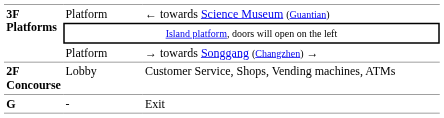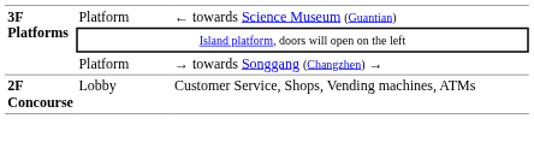 <table table border=0 cellspacing=0 cellpadding=3>
 <tr>
 <td style="border-top:solid 1px gray;" rowspan=3 valign=top><strong>3F<br>Platforms</strong></td>
 <td style="border-top:solid 1px gray;" valign=top>Platform</td>
 <td style="border-top:solid 1px gray;" valign=top>←  towards <a href='#'>Science Museum</a> <small>(<a href='#'>Guantian</a>)</small></td>
 </tr>
 <tr>
 <td style="border-right:solid 2px black;border-left:solid 2px black;border-top:solid 2px black;border-bottom:solid 2px black;text-align:center;" colspan=2><small><a href='#'>Island platform</a>, doors will open on the left</small></td>
 </tr>
 <tr>
 <td>Platform</td>
 <td><span>→</span>  towards <a href='#'>Songgang</a> <small>(<a href='#'>Changzhen</a>)</small> →</td>
 </tr>
 <tr>
 <td style="border-bottom:solid 1px gray; border-top:solid 1px gray;" valign=top width=50><strong>2F<br>Concourse</strong></td>
 <td style="border-bottom:solid 1px gray; border-top:solid 1px gray;" valign=top width=100>Lobby</td>
 <td style="border-bottom:solid 1px gray; border-top:solid 1px gray;" valign=top width=390>Customer Service, Shops, Vending machines, ATMs</td>
 </tr>
-<tr>
-<td style="border-bottom:solid 1px gray;" width=50 valign=top><strong>G</strong></td>
-<td style="border-bottom:solid 1px gray;" width=100 valign=top>-</td>
-<td style="border-bottom:solid 1px gray;" width=390 valign=top>Exit</td>
-</tr>
 </table>
